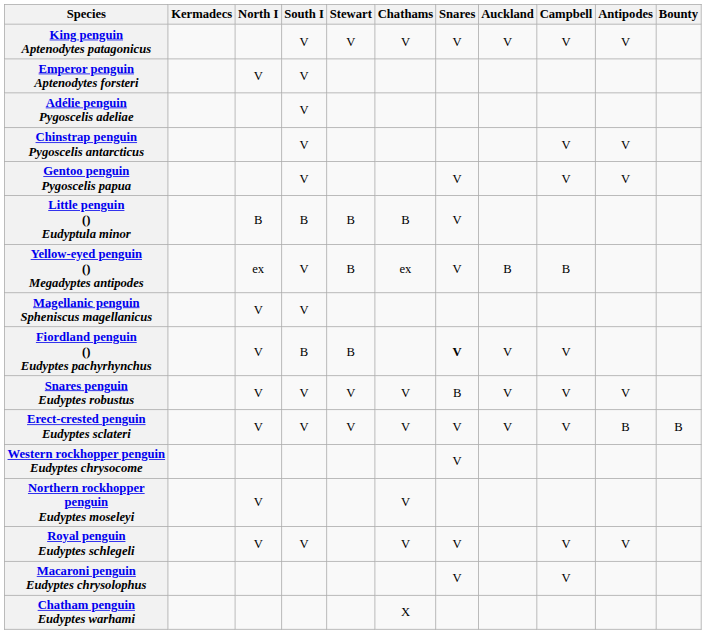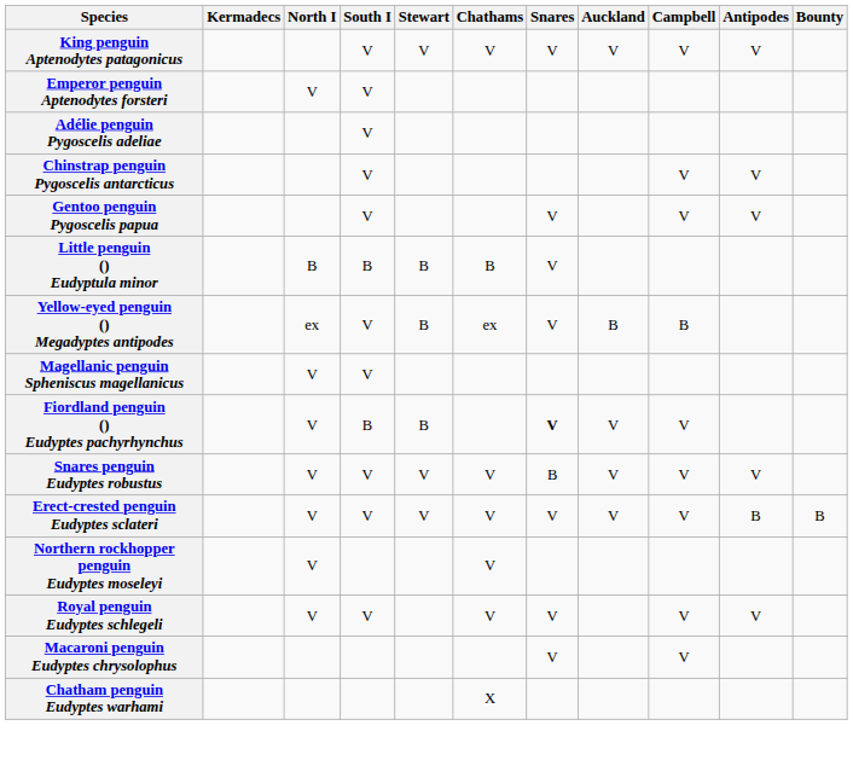 <table class="wikitable" style="text-align:center">
 <tr>
 <th width="200">Species</th>
 <th>Kermadecs</th>
 <th>North I</th>
 <th>South I</th>
 <th>Stewart</th>
 <th>Chathams</th>
 <th>Snares</th>
 <th>Auckland</th>
 <th>Campbell</th>
 <th>Antipodes</th>
 <th>Bounty</th>
 </tr>
 <tr>
 <th><a href='#'>King penguin</a><br><em>Aptenodytes patagonicus</em></th>
 <td></td>
 <td></td>
 <td>V</td>
 <td>V</td>
 <td>V</td>
 <td>V</td>
 <td>V</td>
 <td>V</td>
 <td>V</td>
 <td></td>
 </tr>
 <tr>
 <th><a href='#'>Emperor penguin</a><br><em>Aptenodytes forsteri </em></th>
 <td></td>
 <td>V</td>
 <td>V</td>
 <td></td>
 <td></td>
 <td></td>
 <td></td>
 <td></td>
 <td></td>
 <td></td>
 </tr>
 <tr>
 <th><a href='#'>Adélie penguin</a><br><em>Pygoscelis adeliae </em></th>
 <td></td>
 <td></td>
 <td>V</td>
 <td></td>
 <td></td>
 <td></td>
 <td></td>
 <td></td>
 <td></td>
 <td></td>
 </tr>
 <tr>
 <th><a href='#'>Chinstrap penguin</a><br><em>Pygoscelis antarcticus</em></th>
 <td></td>
 <td></td>
 <td>V</td>
 <td></td>
 <td></td>
 <td></td>
 <td></td>
 <td>V</td>
 <td>V</td>
 <td></td>
 </tr>
 <tr>
 <th><a href='#'>Gentoo penguin</a><br><em>Pygoscelis papua</em></th>
 <td></td>
 <td></td>
 <td>V</td>
 <td></td>
 <td></td>
 <td>V</td>
 <td></td>
 <td>V</td>
 <td>V</td>
 <td></td>
 </tr>
 <tr>
 <th><a href='#'>Little penguin</a><br>()<br><em>Eudyptula minor</em></th>
 <td></td>
 <td>B</td>
 <td>B</td>
 <td>B</td>
 <td>B</td>
 <td>V</td>
 <td></td>
 <td></td>
 <td></td>
 <td></td>
 </tr>
 <tr>
 <th><a href='#'>Yellow-eyed penguin</a><br>()<br><em>Megadyptes antipodes</em></th>
 <td></td>
 <td>ex</td>
 <td>V</td>
 <td>B</td>
 <td>ex</td>
 <td>V</td>
 <td>B</td>
 <td>B</td>
 <td></td>
 <td></td>
 </tr>
 <tr>
 <th><a href='#'>Magellanic penguin</a><br><em>Spheniscus magellanicus</em></th>
 <td></td>
 <td>V</td>
 <td>V</td>
 <td></td>
 <td></td>
 <td></td>
 <td></td>
 <td></td>
 <td></td>
 <td></td>
 </tr>
 <tr>
 <th><a href='#'>Fiordland penguin</a><br>()<br><em>Eudyptes pachyrhynchus</em></th>
 <td></td>
 <td>V</td>
 <td>B</td>
 <td>B</td>
 <td></td>
 <td><strong>V</strong></td>
 <td>V</td>
 <td>V</td>
 <td></td>
 <td></td>
 </tr>
 <tr>
 <th><a href='#'>Snares penguin</a><br><em>Eudyptes robustus</em></th>
 <td></td>
 <td>V</td>
 <td>V</td>
 <td>V</td>
 <td>V</td>
 <td>B</td>
 <td>V</td>
 <td>V</td>
 <td>V</td>
 <td></td>
 </tr>
 <tr>
 <th><a href='#'>Erect-crested penguin</a><br><em>Eudyptes sclateri</em></th>
 <td></td>
 <td>V</td>
 <td>V</td>
 <td>V</td>
 <td>V</td>
 <td>V</td>
 <td>V</td>
 <td>V</td>
 <td>B</td>
 <td>B</td>
 </tr>
 <tr>
-<th><a href='#'>Western rockhopper penguin</a><br><em>Eudyptes chrysocome</em></th>
-<td></td>
-<td></td>
-<td></td>
-<td></td>
-<td></td>
-<td>V</td>
-<td></td>
-<td></td>
-<td></td>
-<td></td>
-</tr>
-<tr>
 <th><a href='#'>Northern rockhopper penguin</a><br><em>Eudyptes moseleyi</em></th>
 <td></td>
 <td>V</td>
 <td></td>
 <td></td>
 <td>V</td>
 <td></td>
 <td></td>
 <td></td>
 <td></td>
 <td></td>
 </tr>
 <tr>
 <th><a href='#'>Royal penguin</a><br><em>Eudyptes schlegeli </em></th>
 <td></td>
 <td>V</td>
 <td>V</td>
 <td></td>
 <td>V</td>
 <td>V</td>
 <td></td>
 <td>V</td>
 <td>V</td>
 <td></td>
 </tr>
 <tr>
 <th><a href='#'>Macaroni penguin</a><br><em>Eudyptes chrysolophus </em></th>
 <td></td>
 <td></td>
 <td></td>
 <td></td>
 <td></td>
 <td>V</td>
 <td></td>
 <td>V</td>
 <td></td>
 <td></td>
 </tr>
 <tr>
 <th><a href='#'>Chatham penguin</a><br><em>Eudyptes warhami</em></th>
 <td></td>
 <td></td>
 <td></td>
 <td></td>
 <td>X</td>
 <td></td>
 <td></td>
 <td></td>
 <td></td>
 <td></td>
 </tr>
 </table>
